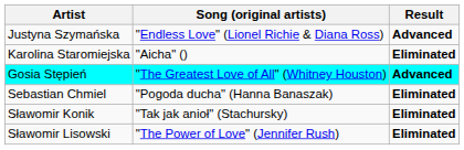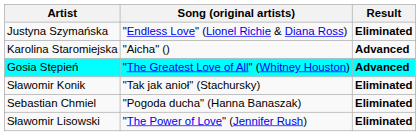 <table class=wikitable>
 <tr>
 <th>Artist</th>
 <th>Song (original artists)</th>
 <th>Result</th>
 </tr>
 <tr>
 <td>Justyna Szymańska</td>
 <td>"<a href='#'>Endless Love</a>" (<a href='#'>Lionel Richie</a> & <a href='#'>Diana Ross</a>)</td>
-<td><strong>Advanced</strong></td>
+<td><strong>Eliminated</strong></td>
 </tr>
 <tr>
 <td>Karolina Staromiejska</td>
 <td>"Aicha" ()</td>
-<td><strong>Eliminated</strong></td>
+<td><strong>Advanced</strong></td>
 </tr>
 <tr style="background:cyan;">
 <td>Gosia Stępień</td>
 <td>"<a href='#'>The Greatest Love of All</a>" (<a href='#'>Whitney Houston</a>)</td>
 <td><strong>Advanced</strong></td>
 </tr>
 <tr>
-<td>Sebastian Chmiel</td>
-<td>"Pogoda ducha" (Hanna Banaszak)</td>
+<td>Sławomir Konik</td>
+<td>"Tak jak anioł" (Stachursky)</td>
 <td><strong>Eliminated</strong></td>
 </tr>
 <tr>
-<td>Sławomir Konik</td>
-<td>"Tak jak anioł" (Stachursky)</td>
+<td>Sebastian Chmiel</td>
+<td>"Pogoda ducha" (Hanna Banaszak)</td>
 <td><strong>Eliminated</strong></td>
 </tr>
 <tr>
 <td>Sławomir Lisowski</td>
 <td>"<a href='#'>The Power of Love</a>" (<a href='#'>Jennifer Rush</a>)</td>
 <td><strong>Eliminated</strong></td>
 </tr>
 </table>
